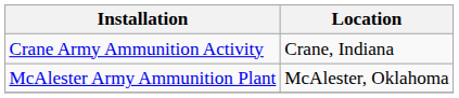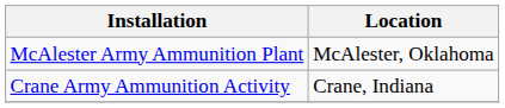 <table class=wikitable>
 <tr>
 <th>Installation</th>
 <th>Location</th>
 </tr>
 <tr>
+<td><a href='#'>McAlester Army Ammunition Plant</a></td>
+<td>McAlester, Oklahoma</td>
+</tr>
+<tr>
 <td><a href='#'>Crane Army Ammunition Activity</a></td>
 <td>Crane, Indiana</td>
 </tr>
 <tr>
-<td><a href='#'>McAlester Army Ammunition Plant</a></td>
-<td>McAlester, Oklahoma</td>
-</tr>
-<tr>
 </tr>
 </table>
